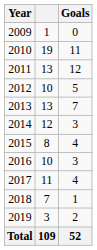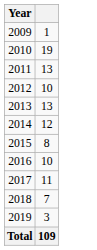 <table class="wikitable sortable" style="text-align:center">
 <tr>
 <th>Year</th>
 <th></th>
-<th>Goals</th>
 </tr>
 <tr>
 <td>2009</td>
 <td>1</td>
-<td>0</td>
 </tr>
 <tr>
 <td>2010</td>
 <td>19</td>
-<td>11</td>
 </tr>
 <tr>
 <td>2011</td>
 <td>13</td>
-<td>12</td>
 </tr>
 <tr>
 <td>2012</td>
 <td>10</td>
-<td>5</td>
 </tr>
 <tr>
 <td>2013</td>
 <td>13</td>
-<td>7</td>
 </tr>
 <tr>
 <td>2014</td>
 <td>12</td>
-<td>3</td>
 </tr>
 <tr>
 <td>2015</td>
 <td>8</td>
-<td>4</td>
 </tr>
 <tr>
 <td>2016</td>
 <td>10</td>
-<td>3</td>
 </tr>
 <tr>
 <td>2017</td>
 <td>11</td>
-<td>4</td>
 </tr>
 <tr>
 <td>2018</td>
 <td>7</td>
-<td>1</td>
 </tr>
 <tr>
 <td>2019</td>
 <td>3</td>
-<td>2</td>
 </tr>
 <tr>
 <th>Total</th>
 <th>109</th>
-<th>52</th>
 </tr>
 </table>
